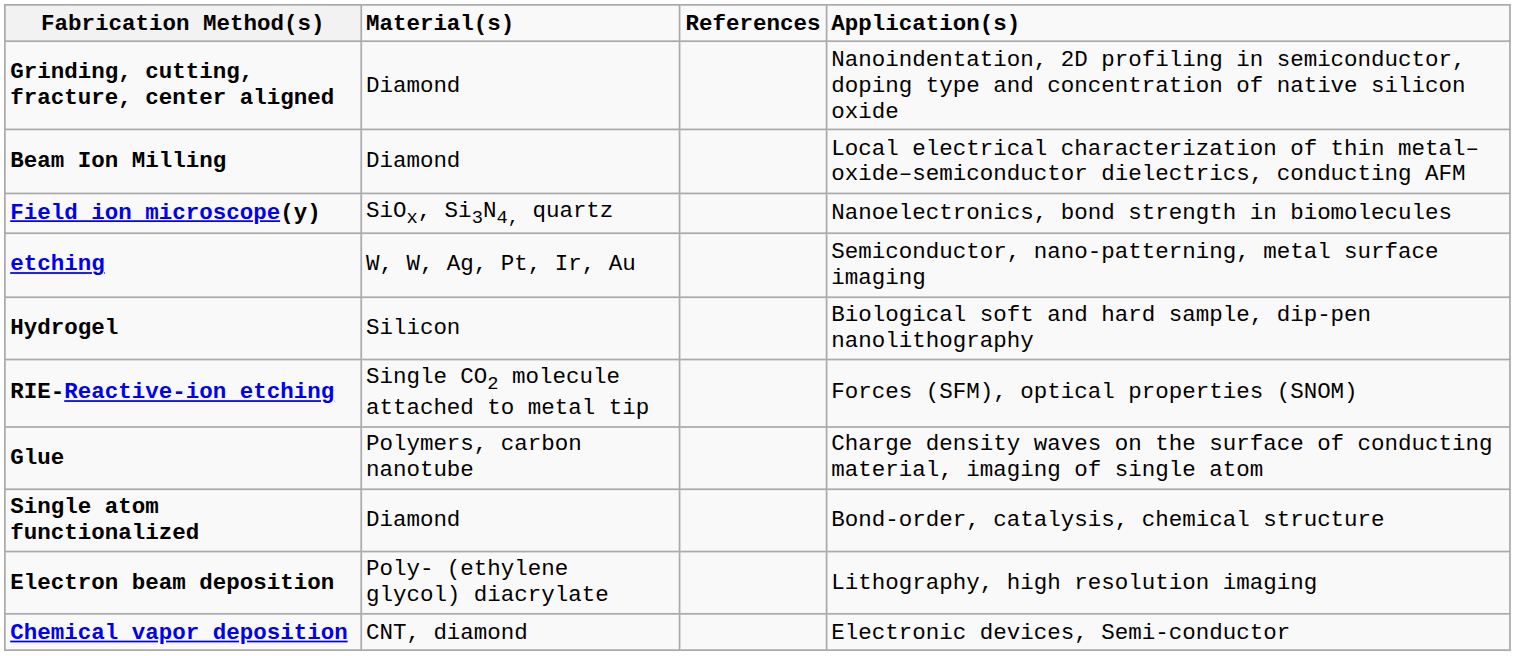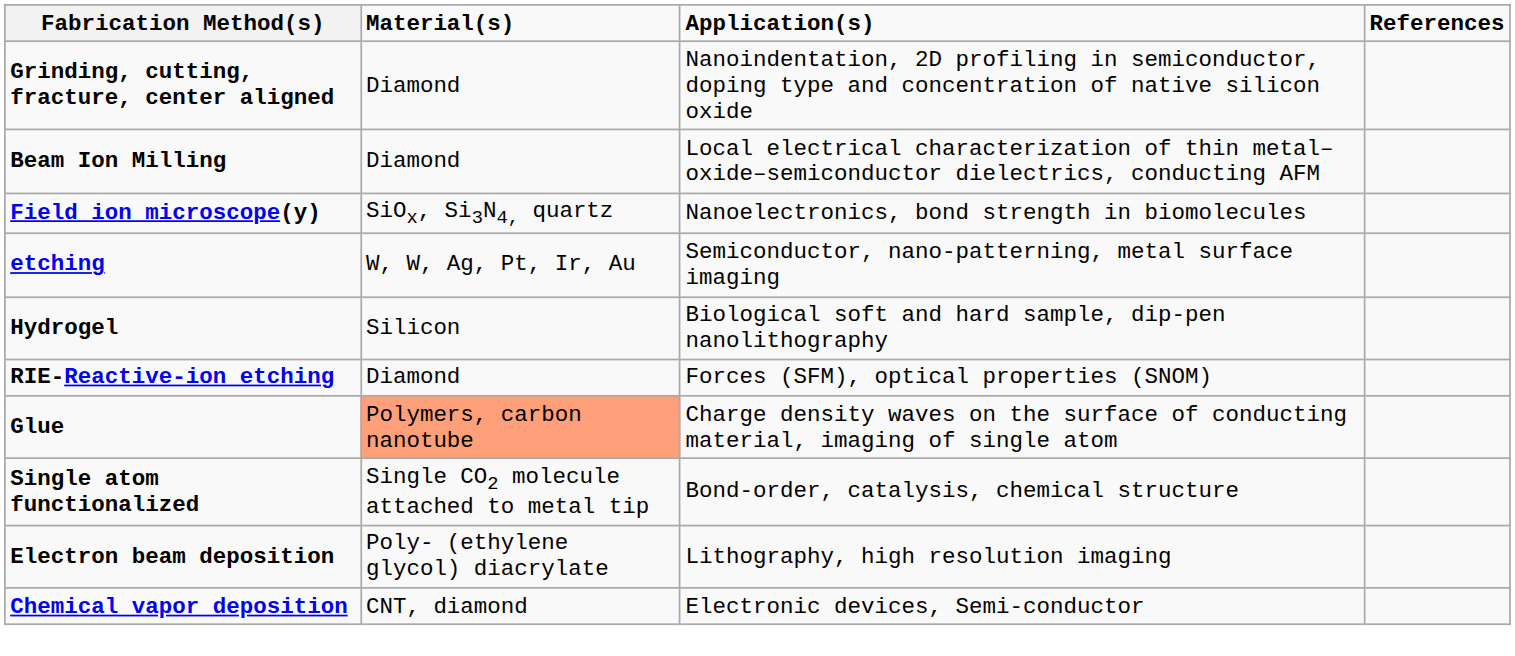 <table class="wikitable">
 <tr>
 <th>Fabrication Method(s)</th>
 <td><strong>Material(s)</strong></td>
+<td><strong>Application(s)</strong></td>
 <td><strong>References</strong></td>
-<td><strong>Application(s)</strong></td>
 </tr>
 <tr>
 <td><strong>Grinding, cutting, fracture, center aligned</strong></td>
 <td>Diamond</td>
+<td>Nanoindentation, 2D profiling in semiconductor, doping type and concentration of native silicon oxide</td>
 <td></td>
-<td>Nanoindentation, 2D profiling in semiconductor, doping type and concentration of native silicon oxide</td>
 </tr>
 <tr>
 <td><strong>Beam Ion Milling</strong></td>
 <td>Diamond</td>
+<td>Local electrical characterization of thin metal–oxide–semiconductor dielectrics, conducting AFM</td>
 <td></td>
-<td>Local electrical characterization of thin metal–oxide–semiconductor dielectrics, conducting AFM</td>
 </tr>
 <tr>
 <td><strong><a href='#'>Field ion microscope</a>(y)</strong></td>
 <td>SiO<sub>x</sub>, Si<sub>3</sub>N<sub>4,</sub> quartz</td>
+<td>Nanoelectronics, bond strength in biomolecules</td>
 <td></td>
-<td>Nanoelectronics, bond strength in biomolecules</td>
 </tr>
 <tr>
 <td><strong><a href='#'>etching</a></strong></td>
 <td>W, W, Ag, Pt, Ir, Au</td>
+<td>Semiconductor, nano-patterning, metal surface imaging</td>
 <td></td>
-<td>Semiconductor, nano-patterning, metal surface imaging</td>
 </tr>
 <tr>
 <td><strong>Hydrogel</strong></td>
 <td>Silicon</td>
+<td>Biological soft and hard sample, dip-pen nanolithography</td>
 <td></td>
-<td>Biological soft and hard sample, dip-pen nanolithography</td>
 </tr>
 <tr>
 <td><strong>RIE-<a href='#'>Reactive-ion etching</a></strong></td>
-<td>Single CO<sub>2</sub> molecule attached to metal tip</td>
+<td>Diamond</td>
+<td>Forces (SFM), optical properties (SNOM)</td>
 <td></td>
-<td>Forces (SFM), optical properties (SNOM)</td>
 </tr>
 <tr>
 <td><strong>Glue</strong></td>
-<td>Polymers, carbon nanotube</td>
+<td style="background: lightsalmon;">Polymers, carbon nanotube</td>
+<td>Charge density waves on the surface of conducting material, imaging of single atom</td>
 <td></td>
-<td>Charge density waves on the surface of conducting material, imaging of single atom</td>
 </tr>
 <tr>
 <td><strong>Single atom functionalized</strong></td>
-<td>Diamond</td>
+<td>Single CO<sub>2</sub> molecule attached to metal tip</td>
+<td>Bond-order, catalysis, chemical structure</td>
 <td></td>
-<td>Bond-order, catalysis, chemical structure</td>
 </tr>
 <tr>
 <td><strong>Electron beam deposition</strong></td>
 <td>Poly- (ethylene glycol) diacrylate</td>
+<td>Lithography, high resolution imaging</td>
 <td></td>
-<td>Lithography, high resolution imaging</td>
 </tr>
 <tr>
 <td><strong><a href='#'>Chemical vapor deposition</a></strong></td>
 <td>CNT, diamond</td>
+<td>Electronic devices, Semi-conductor</td>
 <td></td>
-<td>Electronic devices, Semi-conductor</td>
 </tr>
 </table>
